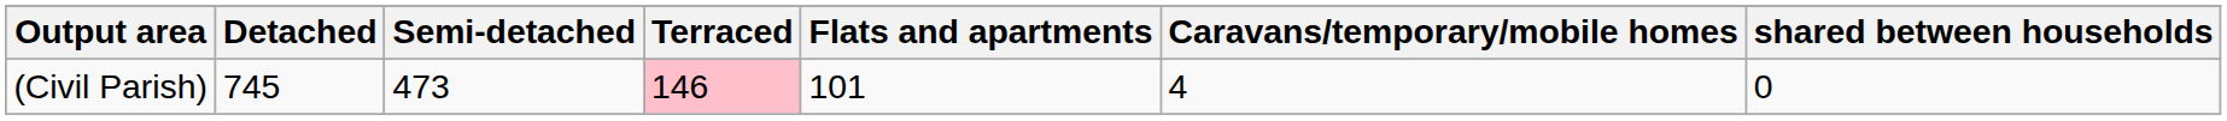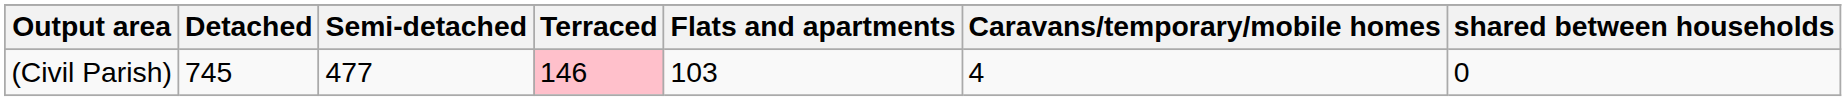 <table class="wikitable">
 <tr>
 </tr>
 <tr>
 <th>Output area</th>
 <th>Detached</th>
 <th>Semi-detached</th>
 <th>Terraced</th>
 <th>Flats and apartments</th>
 <th>Caravans/temporary/mobile homes</th>
 <th>shared between households</th>
 </tr>
 <tr>
 <td>(Civil Parish)</td>
 <td>745</td>
-<td>473</td>
+<td>477</td>
 <td style="background: pink;">146</td>
-<td>101</td>
+<td>103</td>
 <td>4</td>
 <td>0</td>
 </tr>
 </table>
